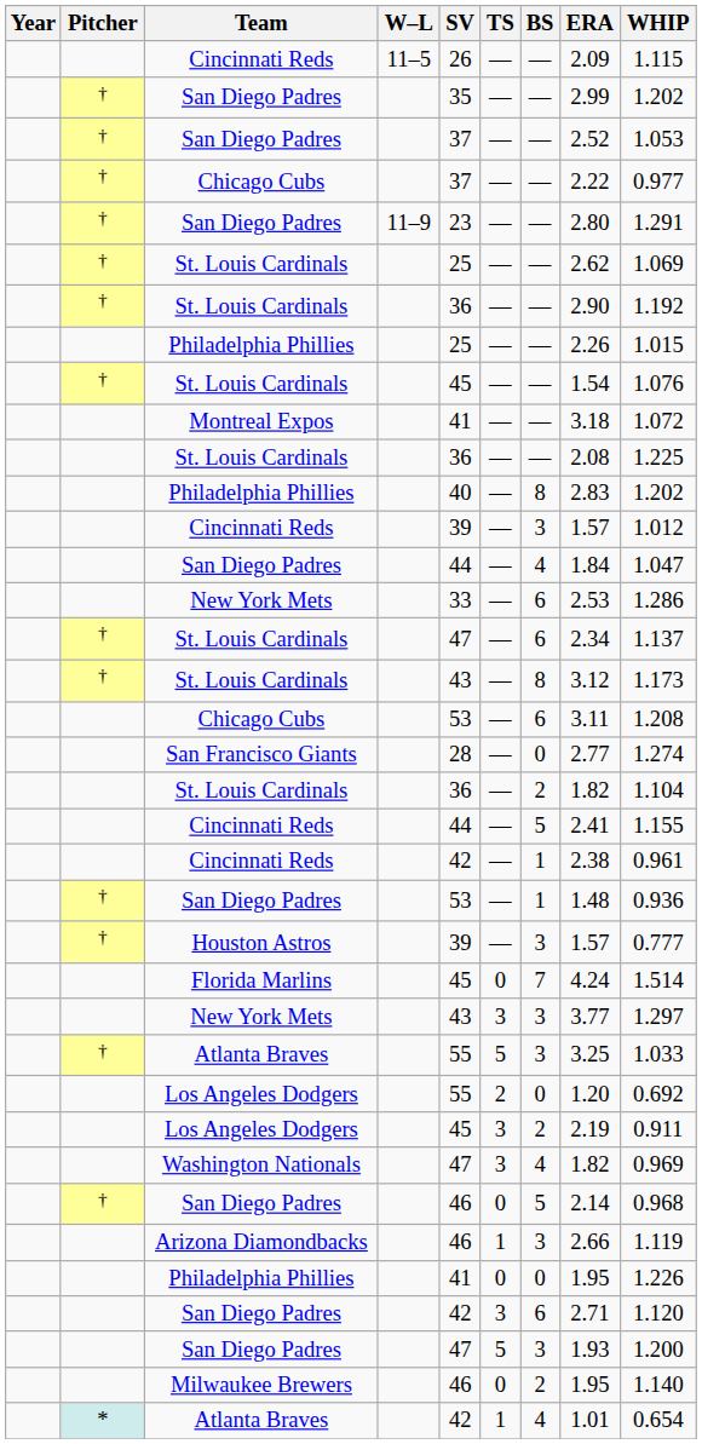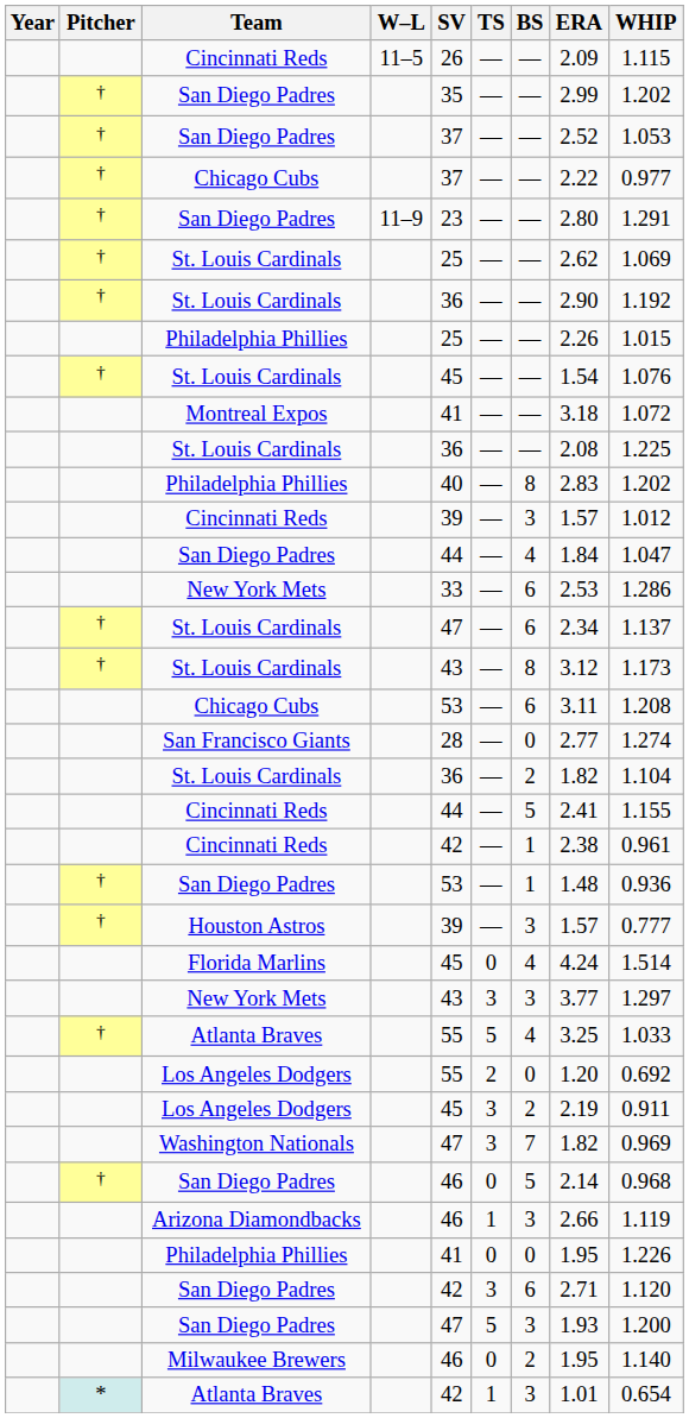 <table class="wikitable sortable" style="text-align:center">
 <tr>
 <th width=8%>Year</th>
 <th>Pitcher</th>
 <th>Team</th>
 <th>W–L</th>
 <th>SV</th>
 <th>TS</th>
 <th>BS</th>
 <th>ERA</th>
 <th>WHIP</th>
 </tr>
 <tr>
 <td></td>
 <td></td>
 <td><a href='#'>Cincinnati Reds</a></td>
 <td>11–5</td>
 <td>26</td>
 <td>—</td>
 <td>—</td>
 <td>2.09</td>
 <td>1.115</td>
 </tr>
 <tr>
 <td></td>
 <td bgcolor=#FFFF99><sup>†</sup></td>
 <td><a href='#'>San Diego Padres</a></td>
 <td></td>
 <td>35</td>
 <td>—</td>
 <td>—</td>
 <td>2.99</td>
 <td>1.202</td>
 </tr>
 <tr>
 <td></td>
 <td bgcolor=#FFFF99><sup>†</sup> </td>
 <td><a href='#'>San Diego Padres</a></td>
 <td></td>
 <td>37</td>
 <td>—</td>
 <td>—</td>
 <td>2.52</td>
 <td>1.053</td>
 </tr>
 <tr>
 <td></td>
 <td bgcolor=#FFFF99><sup>†</sup> </td>
 <td><a href='#'>Chicago Cubs</a></td>
 <td></td>
 <td>37</td>
 <td>—</td>
 <td>—</td>
 <td>2.22</td>
 <td>0.977</td>
 </tr>
 <tr>
 <td></td>
 <td bgcolor=#FFFF99><sup>†</sup> </td>
 <td><a href='#'>San Diego Padres</a></td>
 <td>11–9</td>
 <td>23</td>
 <td>—</td>
 <td>—</td>
 <td>2.80</td>
 <td>1.291</td>
 </tr>
 <tr>
 <td></td>
 <td bgcolor=#FFFF99><sup>†</sup> </td>
 <td><a href='#'>St. Louis Cardinals</a></td>
 <td></td>
 <td>25</td>
 <td>—</td>
 <td>—</td>
 <td>2.62</td>
 <td>1.069</td>
 </tr>
 <tr>
 <td></td>
 <td bgcolor=#FFFF99><sup>†</sup> </td>
 <td><a href='#'>St. Louis Cardinals</a></td>
 <td></td>
 <td>36</td>
 <td>—</td>
 <td>—</td>
 <td>2.90</td>
 <td>1.192</td>
 </tr>
 <tr>
 <td></td>
 <td></td>
 <td><a href='#'>Philadelphia Phillies</a></td>
 <td></td>
 <td>25</td>
 <td>—</td>
 <td>—</td>
 <td>2.26</td>
 <td>1.015</td>
 </tr>
 <tr>
 <td></td>
 <td bgcolor=#FFFF99><sup>†</sup> </td>
 <td><a href='#'>St. Louis Cardinals</a></td>
 <td></td>
 <td>45</td>
 <td>—</td>
 <td>—</td>
 <td>1.54</td>
 <td>1.076</td>
 </tr>
 <tr>
 <td></td>
 <td></td>
 <td><a href='#'>Montreal Expos</a></td>
 <td></td>
 <td>41</td>
 <td>—</td>
 <td>—</td>
 <td>3.18</td>
 <td>1.072</td>
 </tr>
 <tr>
 <td></td>
 <td></td>
 <td><a href='#'>St. Louis Cardinals</a></td>
 <td></td>
 <td>36</td>
 <td>—</td>
 <td>—</td>
 <td>2.08</td>
 <td>1.225</td>
 </tr>
 <tr>
 <td></td>
 <td></td>
 <td><a href='#'>Philadelphia Phillies</a></td>
 <td></td>
 <td>40</td>
 <td>—</td>
 <td>8</td>
 <td>2.83</td>
 <td>1.202</td>
 </tr>
 <tr>
 <td></td>
 <td></td>
 <td><a href='#'>Cincinnati Reds</a></td>
 <td></td>
 <td>39</td>
 <td>—</td>
 <td>3</td>
 <td>1.57</td>
 <td>1.012</td>
 </tr>
 <tr>
 <td></td>
 <td></td>
 <td><a href='#'>San Diego Padres</a></td>
 <td></td>
 <td>44</td>
 <td>—</td>
 <td>4</td>
 <td>1.84</td>
 <td>1.047</td>
 </tr>
 <tr>
 <td></td>
 <td> </td>
 <td><a href='#'>New York Mets</a></td>
 <td></td>
 <td>33</td>
 <td>—</td>
 <td>6</td>
 <td>2.53</td>
 <td>1.286</td>
 </tr>
 <tr>
 <td></td>
 <td bgcolor=#FFFF99><sup>†</sup></td>
 <td><a href='#'>St. Louis Cardinals</a></td>
 <td></td>
 <td>47</td>
 <td>—</td>
 <td>6</td>
 <td>2.34</td>
 <td>1.137</td>
 </tr>
 <tr>
 <td></td>
 <td bgcolor=#FFFF99><sup>†</sup> </td>
 <td><a href='#'>St. Louis Cardinals</a></td>
 <td></td>
 <td>43</td>
 <td>—</td>
 <td>8</td>
 <td>3.12</td>
 <td>1.173</td>
 </tr>
 <tr>
 <td></td>
 <td></td>
 <td><a href='#'>Chicago Cubs</a></td>
 <td></td>
 <td>53</td>
 <td>—</td>
 <td>6</td>
 <td>3.11</td>
 <td>1.208</td>
 </tr>
 <tr>
 <td></td>
 <td></td>
 <td><a href='#'>San Francisco Giants</a></td>
 <td></td>
 <td>28</td>
 <td>—</td>
 <td>0</td>
 <td>2.77</td>
 <td>1.274</td>
 </tr>
 <tr>
 <td></td>
 <td></td>
 <td><a href='#'>St. Louis Cardinals</a></td>
 <td></td>
 <td>36</td>
 <td>—</td>
 <td>2</td>
 <td>1.82</td>
 <td>1.104</td>
 </tr>
 <tr>
 <td></td>
 <td></td>
 <td><a href='#'>Cincinnati Reds</a></td>
 <td></td>
 <td>44</td>
 <td>—</td>
 <td>5</td>
 <td>2.41</td>
 <td>1.155</td>
 </tr>
 <tr>
 <td></td>
 <td></td>
 <td><a href='#'>Cincinnati Reds</a></td>
 <td></td>
 <td>42</td>
 <td>—</td>
 <td>1</td>
 <td>2.38</td>
 <td>0.961</td>
 </tr>
 <tr>
 <td></td>
 <td bgcolor=#FFFF99><sup>†</sup></td>
 <td><a href='#'>San Diego Padres</a></td>
 <td></td>
 <td>53</td>
 <td>—</td>
 <td>1</td>
 <td>1.48</td>
 <td>0.936</td>
 </tr>
 <tr>
 <td></td>
 <td bgcolor=#FFFF99><sup>†</sup></td>
 <td><a href='#'>Houston Astros</a></td>
 <td></td>
 <td>39</td>
 <td>—</td>
 <td>3</td>
 <td>1.57</td>
 <td>0.777</td>
 </tr>
 <tr>
 <td></td>
 <td></td>
 <td><a href='#'>Florida Marlins</a></td>
 <td></td>
 <td>45</td>
 <td>0</td>
-<td>7</td>
+<td>4</td>
 <td>4.24</td>
 <td>1.514</td>
 </tr>
 <tr>
 <td></td>
 <td></td>
 <td><a href='#'>New York Mets</a></td>
 <td></td>
 <td>43</td>
 <td>3</td>
 <td>3</td>
 <td>3.77</td>
 <td>1.297</td>
 </tr>
 <tr>
 <td></td>
 <td bgcolor=#FFFF99><sup>†</sup></td>
 <td><a href='#'>Atlanta Braves</a></td>
 <td></td>
 <td>55</td>
 <td>5</td>
-<td>3</td>
+<td>4</td>
 <td>3.25</td>
 <td>1.033</td>
 </tr>
 <tr>
 <td></td>
 <td></td>
 <td><a href='#'>Los Angeles Dodgers</a></td>
 <td></td>
 <td>55</td>
 <td>2</td>
 <td>0</td>
 <td>1.20</td>
 <td>0.692</td>
 </tr>
 <tr>
 <td></td>
 <td> </td>
 <td><a href='#'>Los Angeles Dodgers</a></td>
 <td></td>
 <td>45</td>
 <td>3</td>
 <td>2</td>
 <td>2.19</td>
 <td>0.911</td>
 </tr>
 <tr>
 <td></td>
 <td></td>
 <td><a href='#'>Washington Nationals</a></td>
 <td></td>
 <td>47</td>
 <td>3</td>
-<td>4</td>
+<td>7</td>
 <td>1.82</td>
 <td>0.969</td>
 </tr>
 <tr>
 <td></td>
 <td bgcolor=#FFFF99><sup>†</sup> </td>
 <td><a href='#'>San Diego Padres</a></td>
 <td></td>
 <td>46</td>
 <td>0</td>
 <td>5</td>
 <td>2.14</td>
 <td>0.968</td>
 </tr>
 <tr>
 <td></td>
 <td></td>
 <td><a href='#'>Arizona Diamondbacks</a></td>
 <td></td>
 <td>46</td>
 <td>1</td>
 <td>3</td>
 <td>2.66</td>
 <td>1.119</td>
 </tr>
 <tr>
 <td></td>
 <td></td>
 <td><a href='#'>Philadelphia Phillies</a></td>
 <td></td>
 <td>41</td>
 <td>0</td>
 <td>0</td>
 <td>1.95</td>
 <td>1.226</td>
 </tr>
 <tr>
 <td></td>
 <td></td>
 <td><a href='#'>San Diego Padres</a></td>
 <td></td>
 <td>42</td>
 <td>3</td>
 <td>6</td>
 <td>2.71</td>
 <td>1.120</td>
 </tr>
 <tr>
 <td></td>
 <td> </td>
 <td><a href='#'>San Diego Padres</a></td>
 <td></td>
 <td>47</td>
 <td>5</td>
 <td>3</td>
 <td>1.93</td>
 <td>1.200</td>
 </tr>
 <tr>
 <td></td>
 <td></td>
 <td><a href='#'>Milwaukee Brewers</a></td>
 <td></td>
 <td>46</td>
 <td>0</td>
 <td>2</td>
 <td>1.95</td>
 <td>1.140</td>
 </tr>
 <tr>
 <td></td>
 <td bgcolor=#CFECEC>*</td>
 <td><a href='#'>Atlanta Braves</a></td>
 <td></td>
 <td>42</td>
 <td>1</td>
-<td>4</td>
+<td>3</td>
 <td>1.01</td>
 <td>0.654</td>
 </tr>
 </table>
